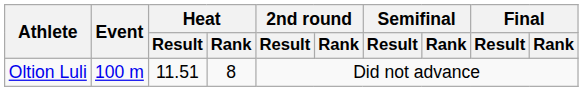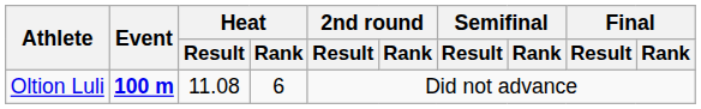 <table class="wikitable" style="font-size:90%">
 <tr>
 <th rowspan="2">Athlete</th>
 <th rowspan="2">Event</th>
 <th colspan="2">Heat</th>
 <th colspan="2">2nd round</th>
 <th colspan="2">Semifinal</th>
 <th colspan="2">Final</th>
 </tr>
 <tr style="font-size:95%">
 <th>Result</th>
 <th>Rank</th>
 <th>Result</th>
 <th>Rank</th>
 <th>Result</th>
 <th>Rank</th>
 <th>Result</th>
 <th>Rank</th>
 </tr>
 <tr align=center>
 <td align=left><a href='#'>Oltion Luli</a></td>
-<td align=left><a href='#'>100 m</a></td>
-<td>11.51</td>
-<td>8</td>
+<td align=left><strong><a href='#'>100 m</a></strong></td>
+<td>11.08</td>
+<td>6</td>
 <td colspan=6>Did not advance</td>
 </tr>
 </table>
